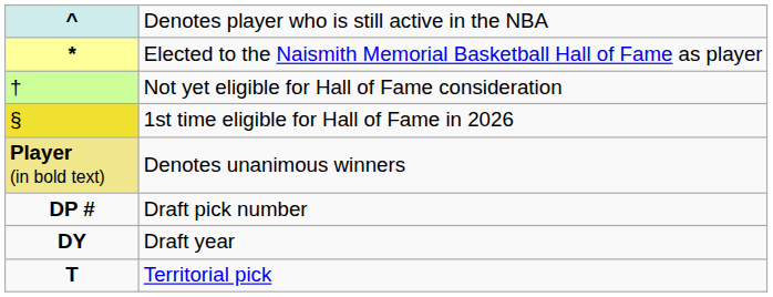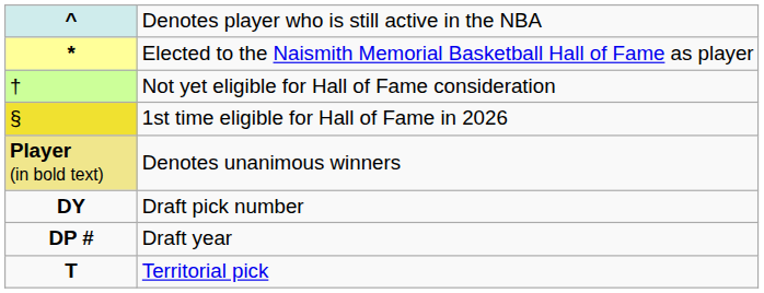 <table class="wikitable plainrowheaders">
 <tr>
 <th scope="row" border:1px style="background-color:#CFECEC; width:6em">^</th>
 <td>Denotes player who is still active in the NBA</td>
 </tr>
 <tr>
 <th scope="row" border:1px style="background-color:#FFFF99; width:6em">*</th>
 <td>Elected to the <a href='#'>Naismith Memorial Basketball Hall of Fame</a> as player</td>
 </tr>
 <tr>
 <td style="background:#CCFF99; width:1em">†</td>
 <td>Not yet eligible for Hall of Fame consideration</td>
 </tr>
 <tr>
 <td style="background:#F0E130; width:1em">§</td>
 <td>1st time eligible for Hall of Fame in 2026</td>
 </tr>
 <tr>
 <td style="background: khaki;"><strong>Player</strong><br><small>(in bold text)</small></td>
 <td>Denotes unanimous winners</td>
 </tr>
 <tr>
-<th scope="row" style="background-color:transparent;"><strong>DP #</strong></th>
+<th scope="row" style="background-color:transparent;"><strong>DY</strong></th>
 <td>Draft pick number</td>
 </tr>
 <tr>
-<th scope="row" style="background-color:transparent;"><strong>DY</strong></th>
+<th scope="row" style="background-color:transparent;"><strong>DP #</strong></th>
 <td>Draft year</td>
 </tr>
 <tr>
 <th scope="row" style="background-color:transparent;">T</th>
 <td><a href='#'>Territorial pick</a></td>
 </tr>
 </table>
